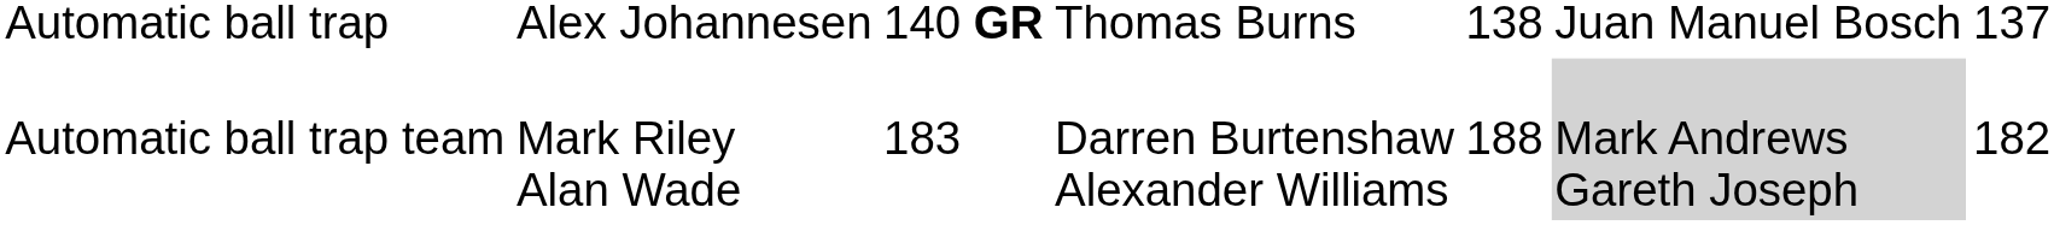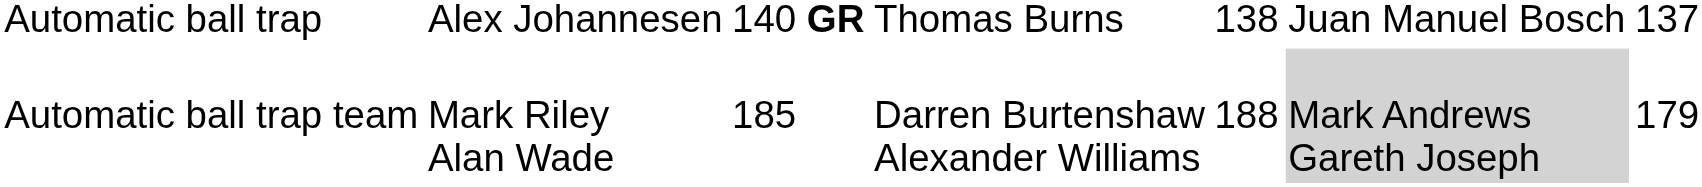 <table>
 <tr>
 <td>Automatic ball trap</td>
 <td>Alex Johannesen<br></td>
 <td>140 <strong>GR</strong></td>
 <td>Thomas Burns<br></td>
 <td>138</td>
 <td>Juan Manuel Bosch<br></td>
 <td>137</td>
 </tr>
 <tr>
 <td>Automatic ball trap team</td>
 <td><br>Mark Riley<br>Alan Wade</td>
-<td>183</td>
+<td>185</td>
 <td><br>Darren Burtenshaw<br>Alexander Williams</td>
 <td>188</td>
 <td style="background: lightgrey;"><br>Mark Andrews<br>Gareth Joseph</td>
-<td>182</td>
+<td>179</td>
 </tr>
 </table>
